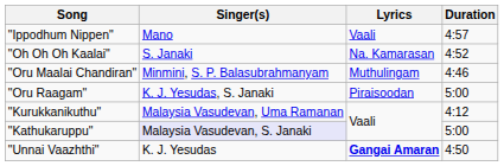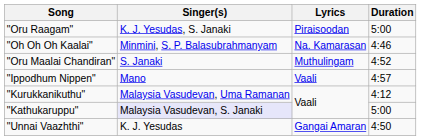 <table class="wikitable" style="font-size:95%;">
 <tr>
 <th>Song</th>
 <th>Singer(s)</th>
 <th>Lyrics</th>
 <th>Duration</th>
 </tr>
 <tr>
+<td>"Oru Raagam"</td>
+<td><a href='#'>K. J. Yesudas</a>, S. Janaki</td>
+<td><a href='#'>Piraisoodan</a></td>
+<td>5:00</td>
+</tr>
+<tr>
+<td>"Oh Oh Oh Kaalai"</td>
+<td><a href='#'>Minmini</a>, <a href='#'>S. P. Balasubrahmanyam</a></td>
+<td><a href='#'>Na. Kamarasan</a></td>
+<td>4:46</td>
+</tr>
+<tr>
+<td>"Oru Maalai Chandiran"</td>
+<td><a href='#'>S. Janaki</a></td>
+<td><a href='#'>Muthulingam</a></td>
+<td>4:52</td>
+</tr>
+<tr>
 <td>"Ippodhum Nippen"</td>
 <td><a href='#'>Mano</a></td>
 <td><a href='#'>Vaali</a></td>
 <td>4:57</td>
-</tr>
-<tr>
-<td>"Oh Oh Oh Kaalai"</td>
-<td><a href='#'>S. Janaki</a></td>
-<td><a href='#'>Na. Kamarasan</a></td>
-<td>4:52</td>
-</tr>
-<tr>
-<td>"Oru Maalai Chandiran"</td>
-<td><a href='#'>Minmini</a>, <a href='#'>S. P. Balasubrahmanyam</a></td>
-<td><a href='#'>Muthulingam</a></td>
-<td>4:46</td>
-</tr>
-<tr>
-<td>"Oru Raagam"</td>
-<td><a href='#'>K. J. Yesudas</a>, S. Janaki</td>
-<td><a href='#'>Piraisoodan</a></td>
-<td>5:00</td>
 </tr>
 <tr>
 <td>"Kurukkanikuthu"</td>
 <td><a href='#'>Malaysia Vasudevan</a>, <a href='#'>Uma Ramanan</a></td>
 <td rowspan=2>Vaali</td>
 <td>4:12</td>
 </tr>
 <tr>
 <td>"Kathukaruppu"</td>
 <td style="background: lavender;">Malaysia Vasudevan, S. Janaki</td>
 <td>5:00</td>
 </tr>
 <tr>
 <td>"Unnai Vaazhthi"</td>
 <td>K. J. Yesudas</td>
-<td><strong><a href='#'>Gangai Amaran</a></strong></td>
+<td><a href='#'>Gangai Amaran</a></td>
 <td>4:50</td>
 </tr>
 </table>
